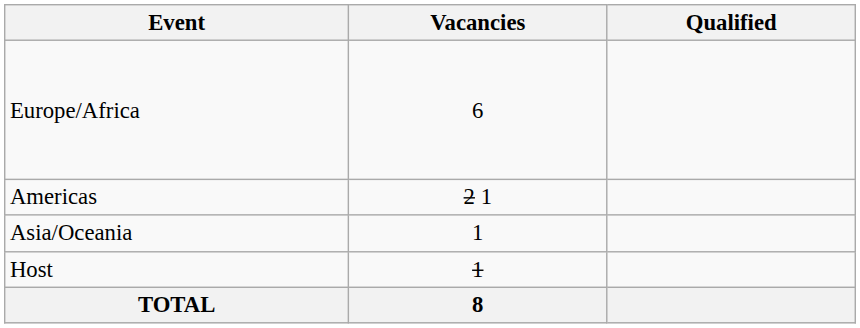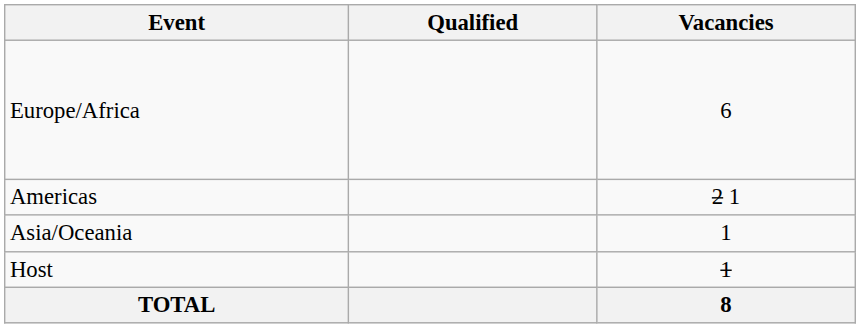 <table class="wikitable" width=600>
 <tr>
 <th>Event</th>
+<th>Qualified</th>
 <th>Vacancies</th>
-<th>Qualified</th>
 </tr>
 <tr>
 <td>Europe/Africa</td>
+<td><br><br><br><br><br></td>
 <td align=center>6</td>
-<td><br><br><br><br><br></td>
 </tr>
 <tr>
 <td>Americas</td>
+<td></td>
 <td align=center><s>2</s> 1</td>
-<td></td>
 </tr>
 <tr>
 <td>Asia/Oceania</td>
+<td></td>
 <td align=center>1</td>
-<td></td>
 </tr>
 <tr>
 <td>Host</td>
+<td><s></s></td>
 <td align=center><s>1</s></td>
-<td><s></s></td>
 </tr>
 <tr>
 <th>TOTAL</th>
+<th></th>
 <th>8</th>
-<th></th>
 </tr>
 </table>
